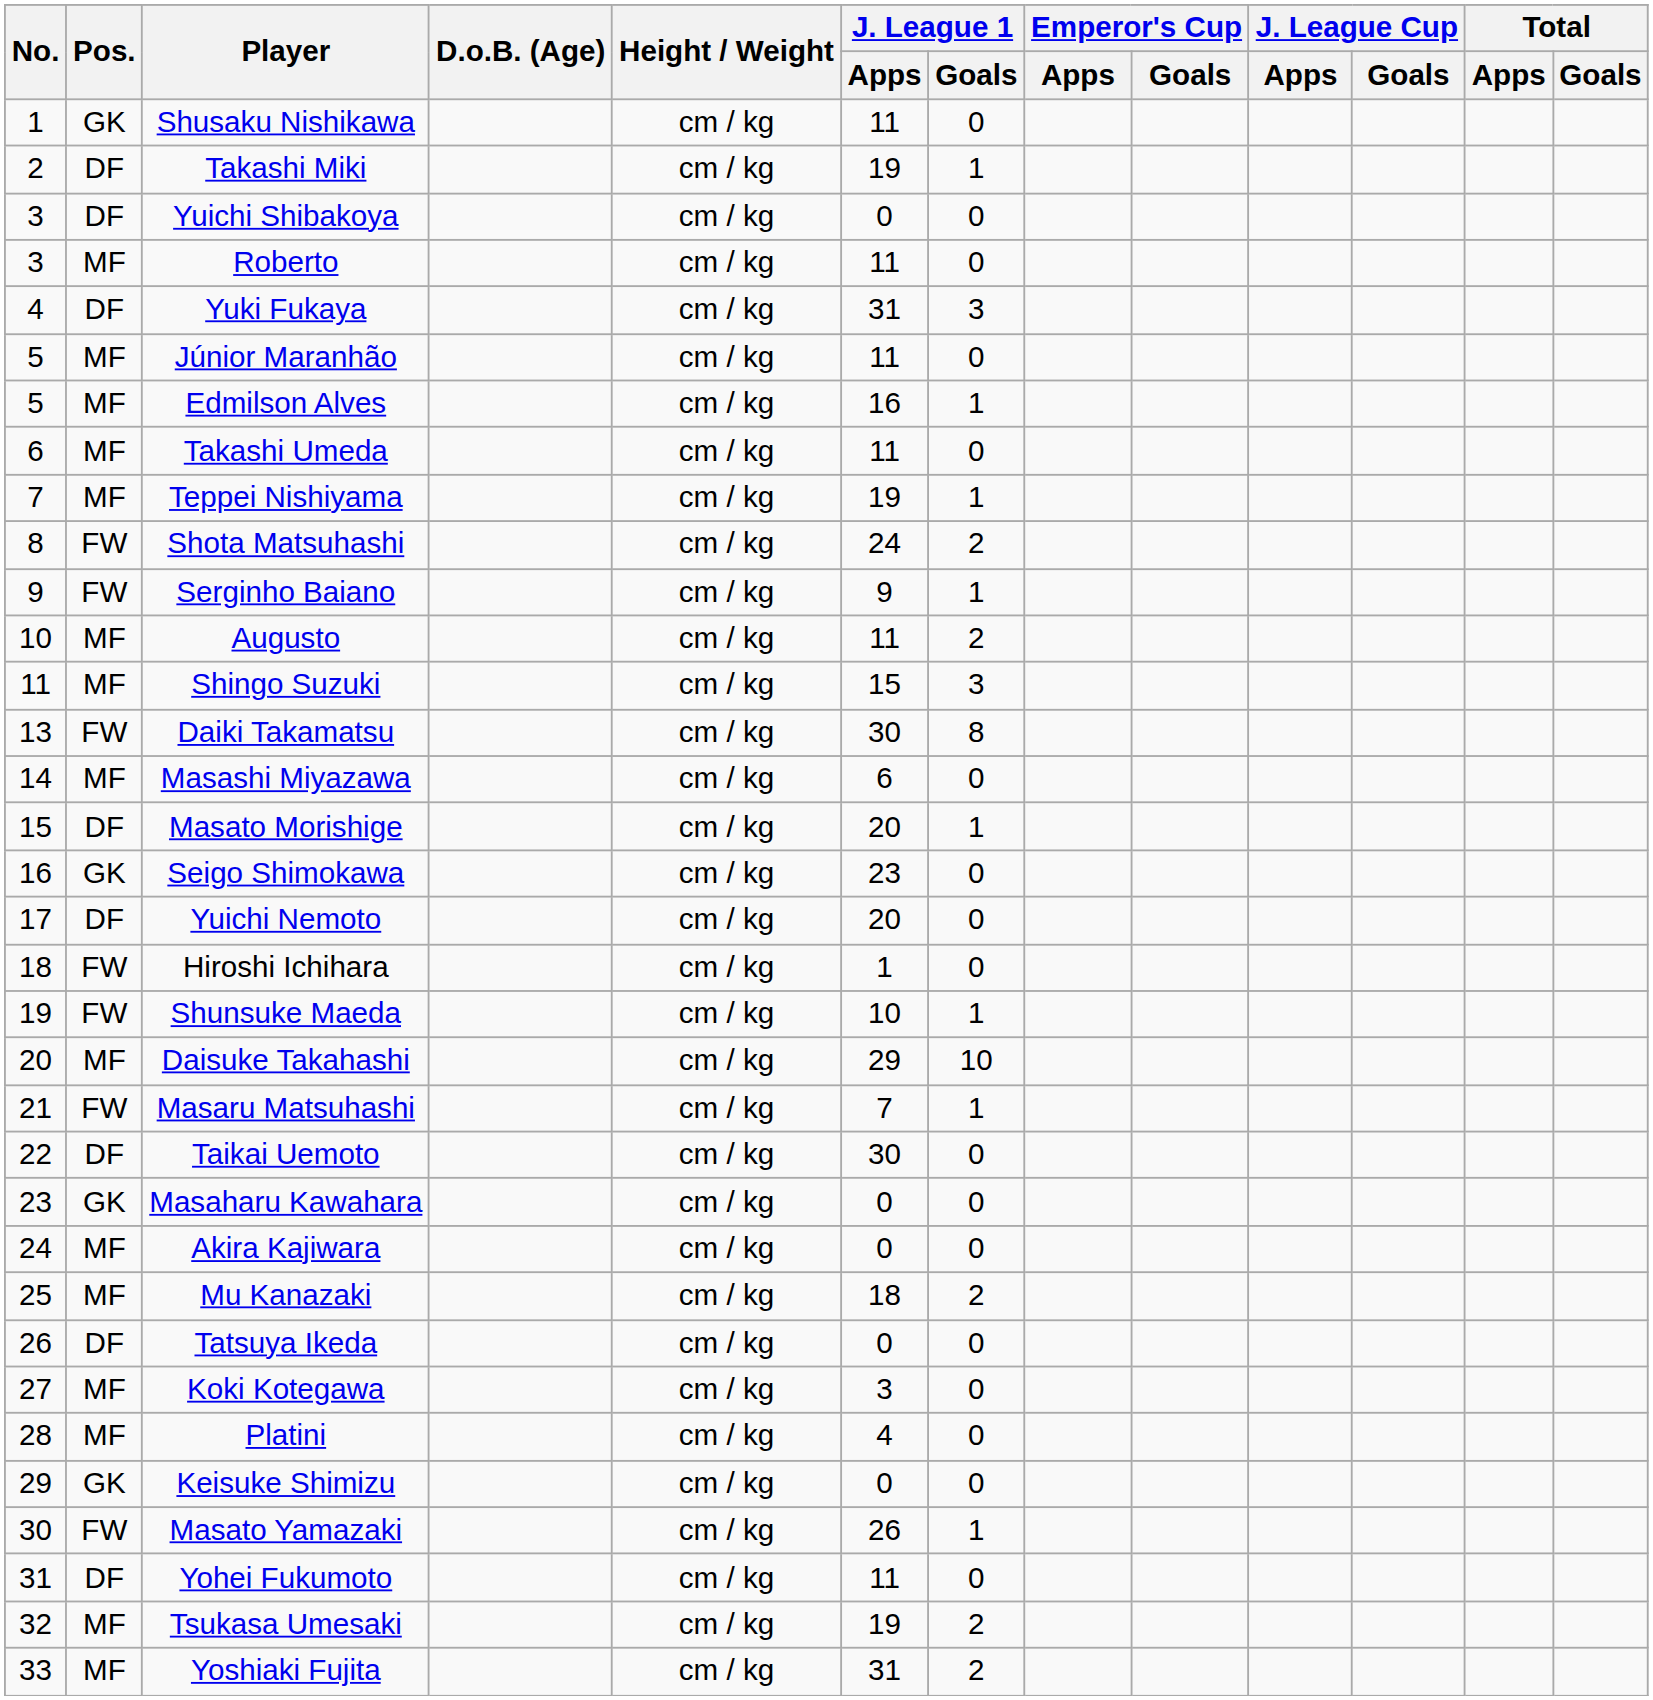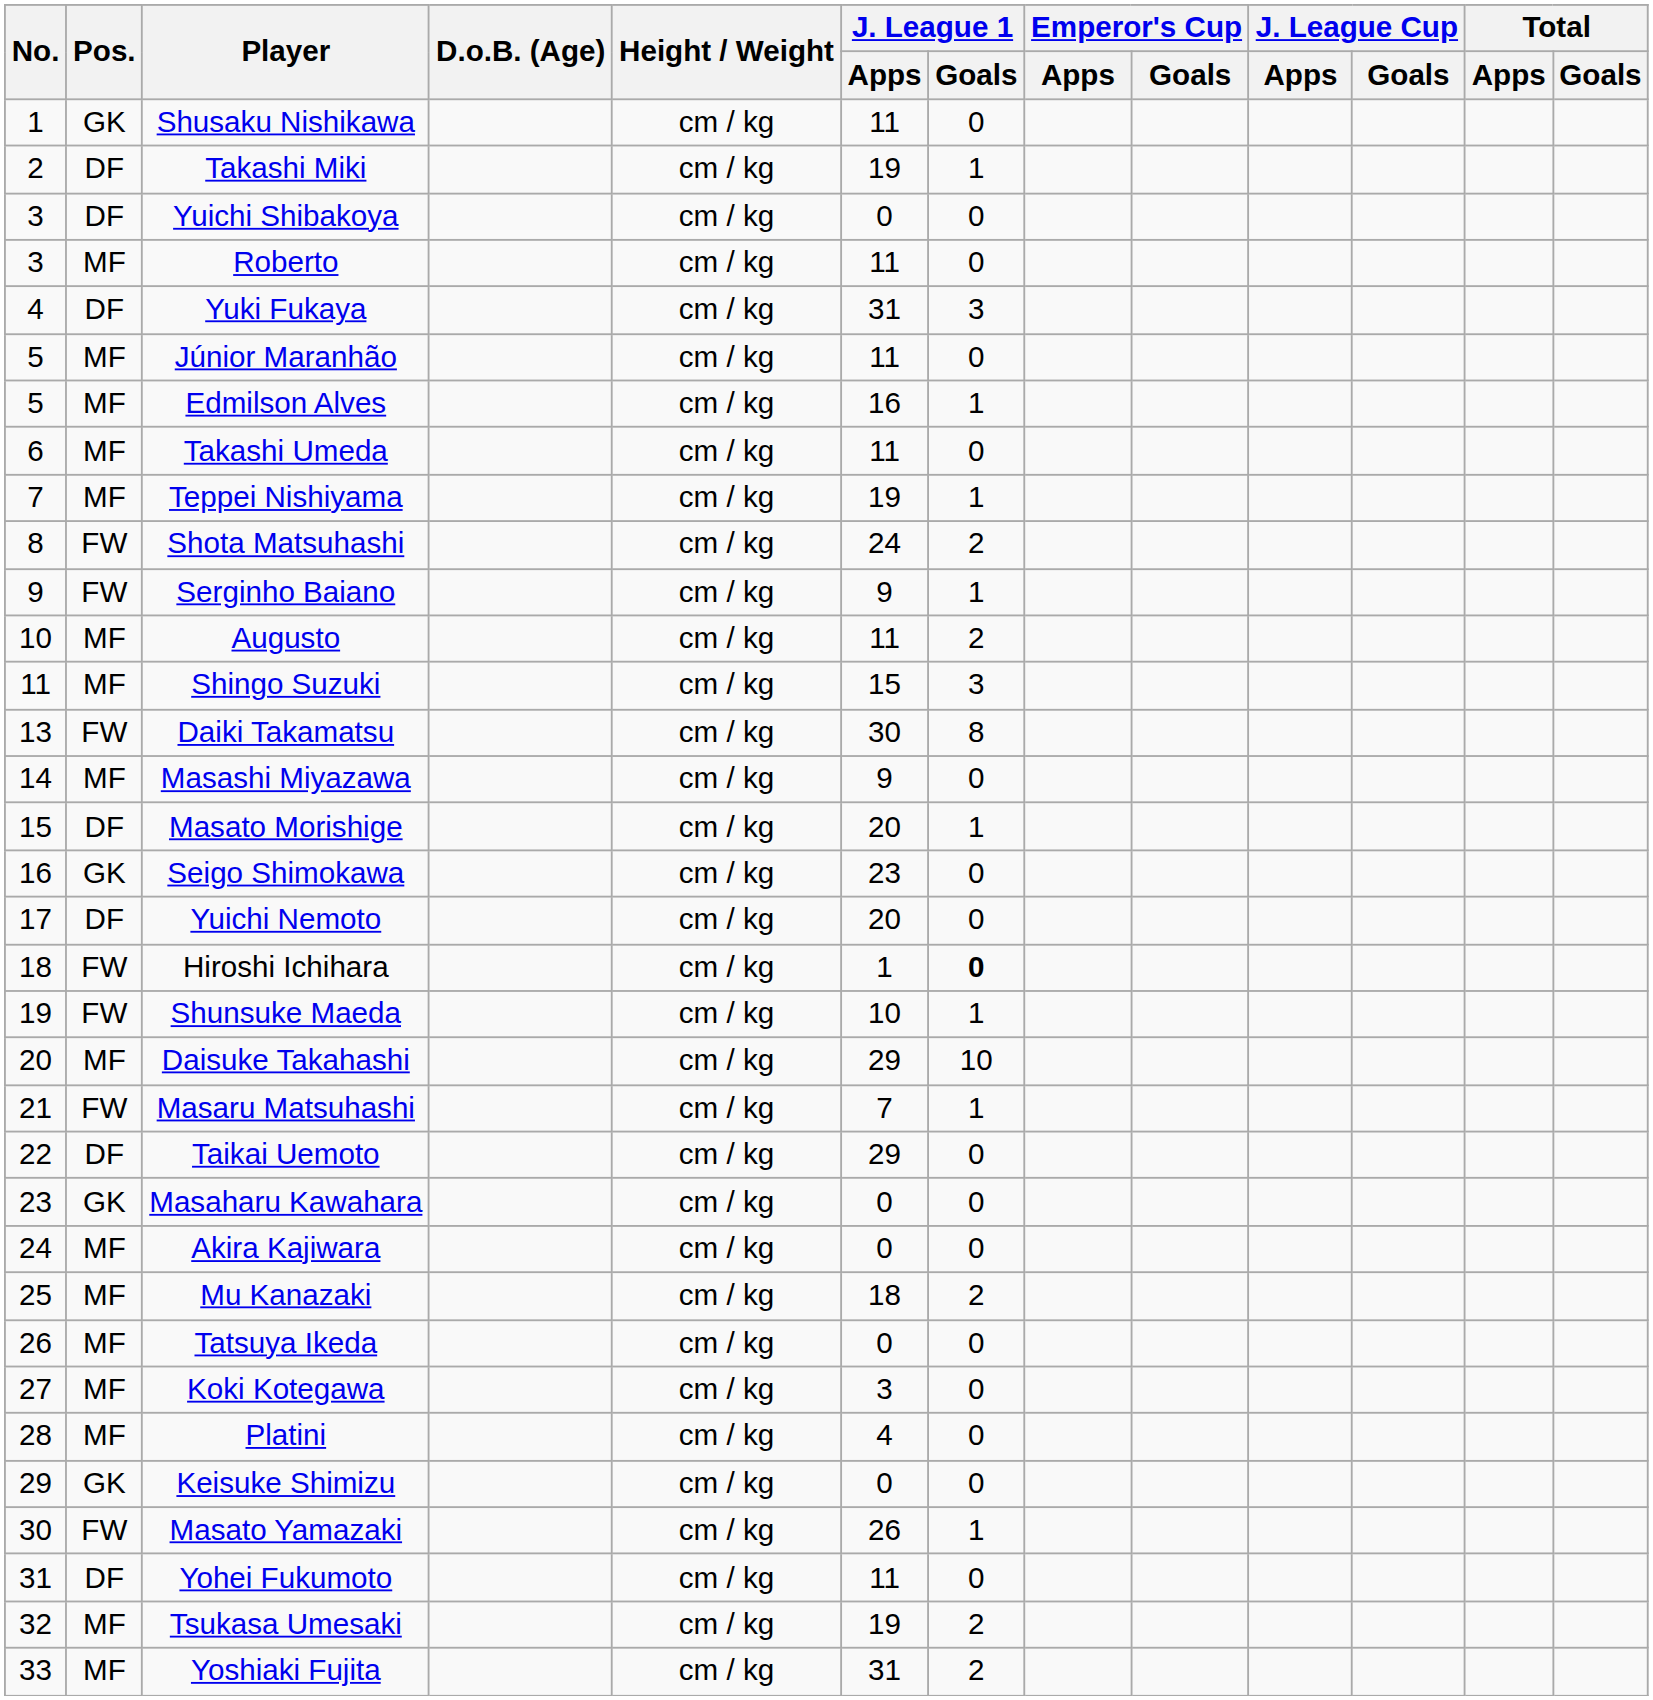 <table class="wikitable" style="text-align:center;">
 <tr>
 <th rowspan="2">No.</th>
 <th rowspan="2">Pos.</th>
 <th rowspan="2">Player</th>
 <th rowspan="2">D.o.B. (Age)</th>
 <th rowspan="2">Height / Weight</th>
 <th colspan="2"><a href='#'>J. League 1</a></th>
 <th colspan="2"><a href='#'>Emperor's Cup</a></th>
 <th colspan="2"><a href='#'>J. League Cup</a></th>
 <th colspan="2">Total</th>
 </tr>
 <tr>
 <th>Apps</th>
 <th>Goals</th>
 <th>Apps</th>
 <th>Goals</th>
 <th>Apps</th>
 <th>Goals</th>
 <th>Apps</th>
 <th>Goals</th>
 </tr>
 <tr>
 <td>1</td>
 <td>GK</td>
 <td><a href='#'>Shusaku Nishikawa</a></td>
 <td></td>
 <td>cm / kg</td>
 <td>11</td>
 <td>0</td>
 <td></td>
 <td></td>
 <td></td>
 <td></td>
 <td></td>
 <td></td>
 </tr>
 <tr>
 <td>2</td>
 <td>DF</td>
 <td><a href='#'>Takashi Miki</a></td>
 <td></td>
 <td>cm / kg</td>
 <td>19</td>
 <td>1</td>
 <td></td>
 <td></td>
 <td></td>
 <td></td>
 <td></td>
 <td></td>
 </tr>
 <tr>
 <td>3</td>
 <td>DF</td>
 <td><a href='#'>Yuichi Shibakoya</a></td>
 <td></td>
 <td>cm / kg</td>
 <td>0</td>
 <td>0</td>
 <td></td>
 <td></td>
 <td></td>
 <td></td>
 <td></td>
 <td></td>
 </tr>
 <tr>
 <td>3</td>
 <td>MF</td>
 <td><a href='#'>Roberto</a></td>
 <td></td>
 <td>cm / kg</td>
 <td>11</td>
 <td>0</td>
 <td></td>
 <td></td>
 <td></td>
 <td></td>
 <td></td>
 <td></td>
 </tr>
 <tr>
 <td>4</td>
 <td>DF</td>
 <td><a href='#'>Yuki Fukaya</a></td>
 <td></td>
 <td>cm / kg</td>
 <td>31</td>
 <td>3</td>
 <td></td>
 <td></td>
 <td></td>
 <td></td>
 <td></td>
 <td></td>
 </tr>
 <tr>
 <td>5</td>
 <td>MF</td>
 <td><a href='#'>Júnior Maranhão</a></td>
 <td></td>
 <td>cm / kg</td>
 <td>11</td>
 <td>0</td>
 <td></td>
 <td></td>
 <td></td>
 <td></td>
 <td></td>
 <td></td>
 </tr>
 <tr>
 <td>5</td>
 <td>MF</td>
 <td><a href='#'>Edmilson Alves</a></td>
 <td></td>
 <td>cm / kg</td>
 <td>16</td>
 <td>1</td>
 <td></td>
 <td></td>
 <td></td>
 <td></td>
 <td></td>
 <td></td>
 </tr>
 <tr>
 <td>6</td>
 <td>MF</td>
 <td><a href='#'>Takashi Umeda</a></td>
 <td></td>
 <td>cm / kg</td>
 <td>11</td>
 <td>0</td>
 <td></td>
 <td></td>
 <td></td>
 <td></td>
 <td></td>
 <td></td>
 </tr>
 <tr>
 <td>7</td>
 <td>MF</td>
 <td><a href='#'>Teppei Nishiyama</a></td>
 <td></td>
 <td>cm / kg</td>
 <td>19</td>
 <td>1</td>
 <td></td>
 <td></td>
 <td></td>
 <td></td>
 <td></td>
 <td></td>
 </tr>
 <tr>
 <td>8</td>
 <td>FW</td>
 <td><a href='#'>Shota Matsuhashi</a></td>
 <td></td>
 <td>cm / kg</td>
 <td>24</td>
 <td>2</td>
 <td></td>
 <td></td>
 <td></td>
 <td></td>
 <td></td>
 <td></td>
 </tr>
 <tr>
 <td>9</td>
 <td>FW</td>
 <td><a href='#'>Serginho Baiano</a></td>
 <td></td>
 <td>cm / kg</td>
 <td>9</td>
 <td>1</td>
 <td></td>
 <td></td>
 <td></td>
 <td></td>
 <td></td>
 <td></td>
 </tr>
 <tr>
 <td>10</td>
 <td>MF</td>
 <td><a href='#'>Augusto</a></td>
 <td></td>
 <td>cm / kg</td>
 <td>11</td>
 <td>2</td>
 <td></td>
 <td></td>
 <td></td>
 <td></td>
 <td></td>
 <td></td>
 </tr>
 <tr>
 <td>11</td>
 <td>MF</td>
 <td><a href='#'>Shingo Suzuki</a></td>
 <td></td>
 <td>cm / kg</td>
 <td>15</td>
 <td>3</td>
 <td></td>
 <td></td>
 <td></td>
 <td></td>
 <td></td>
 <td></td>
 </tr>
 <tr>
 <td>13</td>
 <td>FW</td>
 <td><a href='#'>Daiki Takamatsu</a></td>
 <td></td>
 <td>cm / kg</td>
 <td>30</td>
 <td>8</td>
 <td></td>
 <td></td>
 <td></td>
 <td></td>
 <td></td>
 <td></td>
 </tr>
 <tr>
 <td>14</td>
 <td>MF</td>
 <td><a href='#'>Masashi Miyazawa</a></td>
 <td></td>
 <td>cm / kg</td>
-<td>6</td>
+<td>9</td>
 <td>0</td>
 <td></td>
 <td></td>
 <td></td>
 <td></td>
 <td></td>
 <td></td>
 </tr>
 <tr>
 <td>15</td>
 <td>DF</td>
 <td><a href='#'>Masato Morishige</a></td>
 <td></td>
 <td>cm / kg</td>
 <td>20</td>
 <td>1</td>
 <td></td>
 <td></td>
 <td></td>
 <td></td>
 <td></td>
 <td></td>
 </tr>
 <tr>
 <td>16</td>
 <td>GK</td>
 <td><a href='#'>Seigo Shimokawa</a></td>
 <td></td>
 <td>cm / kg</td>
 <td>23</td>
 <td>0</td>
 <td></td>
 <td></td>
 <td></td>
 <td></td>
 <td></td>
 <td></td>
 </tr>
 <tr>
 <td>17</td>
 <td>DF</td>
 <td><a href='#'>Yuichi Nemoto</a></td>
 <td></td>
 <td>cm / kg</td>
 <td>20</td>
 <td>0</td>
 <td></td>
 <td></td>
 <td></td>
 <td></td>
 <td></td>
 <td></td>
 </tr>
 <tr>
 <td>18</td>
 <td>FW</td>
 <td>Hiroshi Ichihara</td>
 <td></td>
 <td>cm / kg</td>
 <td>1</td>
-<td>0</td>
+<td><strong>0</strong></td>
 <td></td>
 <td></td>
 <td></td>
 <td></td>
 <td></td>
 <td></td>
 </tr>
 <tr>
 <td>19</td>
 <td>FW</td>
 <td><a href='#'>Shunsuke Maeda</a></td>
 <td></td>
 <td>cm / kg</td>
 <td>10</td>
 <td>1</td>
 <td></td>
 <td></td>
 <td></td>
 <td></td>
 <td></td>
 <td></td>
 </tr>
 <tr>
 <td>20</td>
 <td>MF</td>
 <td><a href='#'>Daisuke Takahashi</a></td>
 <td></td>
 <td>cm / kg</td>
 <td>29</td>
 <td>10</td>
 <td></td>
 <td></td>
 <td></td>
 <td></td>
 <td></td>
 <td></td>
 </tr>
 <tr>
 <td>21</td>
 <td>FW</td>
 <td><a href='#'>Masaru Matsuhashi</a></td>
 <td></td>
 <td>cm / kg</td>
 <td>7</td>
 <td>1</td>
 <td></td>
 <td></td>
 <td></td>
 <td></td>
 <td></td>
 <td></td>
 </tr>
 <tr>
 <td>22</td>
 <td>DF</td>
 <td><a href='#'>Taikai Uemoto</a></td>
 <td></td>
 <td>cm / kg</td>
-<td>30</td>
+<td>29</td>
 <td>0</td>
 <td></td>
 <td></td>
 <td></td>
 <td></td>
 <td></td>
 <td></td>
 </tr>
 <tr>
 <td>23</td>
 <td>GK</td>
 <td><a href='#'>Masaharu Kawahara</a></td>
 <td></td>
 <td>cm / kg</td>
 <td>0</td>
 <td>0</td>
 <td></td>
 <td></td>
 <td></td>
 <td></td>
 <td></td>
 <td></td>
 </tr>
 <tr>
 <td>24</td>
 <td>MF</td>
 <td><a href='#'>Akira Kajiwara</a></td>
 <td></td>
 <td>cm / kg</td>
 <td>0</td>
 <td>0</td>
 <td></td>
 <td></td>
 <td></td>
 <td></td>
 <td></td>
 <td></td>
 </tr>
 <tr>
 <td>25</td>
 <td>MF</td>
 <td><a href='#'>Mu Kanazaki</a></td>
 <td></td>
 <td>cm / kg</td>
 <td>18</td>
 <td>2</td>
 <td></td>
 <td></td>
 <td></td>
 <td></td>
 <td></td>
 <td></td>
 </tr>
 <tr>
 <td>26</td>
-<td>DF</td>
+<td>MF</td>
 <td><a href='#'>Tatsuya Ikeda</a></td>
 <td></td>
 <td>cm / kg</td>
 <td>0</td>
 <td>0</td>
 <td></td>
 <td></td>
 <td></td>
 <td></td>
 <td></td>
 <td></td>
 </tr>
 <tr>
 <td>27</td>
 <td>MF</td>
 <td><a href='#'>Koki Kotegawa</a></td>
 <td></td>
 <td>cm / kg</td>
 <td>3</td>
 <td>0</td>
 <td></td>
 <td></td>
 <td></td>
 <td></td>
 <td></td>
 <td></td>
 </tr>
 <tr>
 <td>28</td>
 <td>MF</td>
 <td><a href='#'>Platini</a></td>
 <td></td>
 <td>cm / kg</td>
 <td>4</td>
 <td>0</td>
 <td></td>
 <td></td>
 <td></td>
 <td></td>
 <td></td>
 <td></td>
 </tr>
 <tr>
 <td>29</td>
 <td>GK</td>
 <td><a href='#'>Keisuke Shimizu</a></td>
 <td></td>
 <td>cm / kg</td>
 <td>0</td>
 <td>0</td>
 <td></td>
 <td></td>
 <td></td>
 <td></td>
 <td></td>
 <td></td>
 </tr>
 <tr>
 <td>30</td>
 <td>FW</td>
 <td><a href='#'>Masato Yamazaki</a></td>
 <td></td>
 <td>cm / kg</td>
 <td>26</td>
 <td>1</td>
 <td></td>
 <td></td>
 <td></td>
 <td></td>
 <td></td>
 <td></td>
 </tr>
 <tr>
 <td>31</td>
 <td>DF</td>
 <td><a href='#'>Yohei Fukumoto</a></td>
 <td></td>
 <td>cm / kg</td>
 <td>11</td>
 <td>0</td>
 <td></td>
 <td></td>
 <td></td>
 <td></td>
 <td></td>
 <td></td>
 </tr>
 <tr>
 <td>32</td>
 <td>MF</td>
 <td><a href='#'>Tsukasa Umesaki</a></td>
 <td></td>
 <td>cm / kg</td>
 <td>19</td>
 <td>2</td>
 <td></td>
 <td></td>
 <td></td>
 <td></td>
 <td></td>
 <td></td>
 </tr>
 <tr>
 <td>33</td>
 <td>MF</td>
 <td><a href='#'>Yoshiaki Fujita</a></td>
 <td></td>
 <td>cm / kg</td>
 <td>31</td>
 <td>2</td>
 <td></td>
 <td></td>
 <td></td>
 <td></td>
 <td></td>
 <td></td>
 </tr>
 </table>
